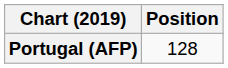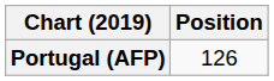 <table class="wikitable plainrowheaders" style="text-align:center">
 <tr>
 <th scope="col">Chart (2019)</th>
 <th scope="col">Position</th>
 </tr>
 <tr>
 <th scope="row">Portugal (AFP)</th>
-<td>128</td>
+<td>126</td>
 </tr>
 </table>
